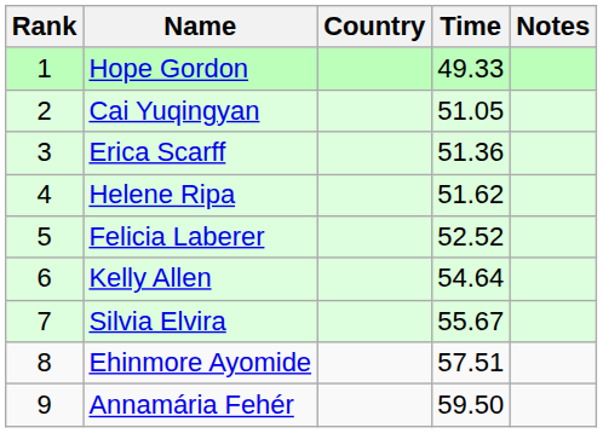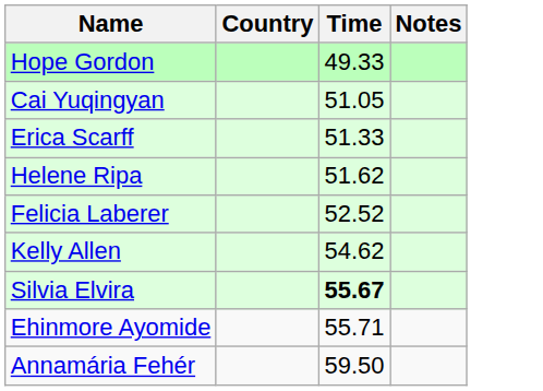 <table class="wikitable" style="text-align:center">
 <tr>
-<th>Rank</th>
 <th>Name</th>
 <th>Country</th>
 <th>Time</th>
 <th>Notes</th>
 </tr>
 <tr bgcolor=bbffbb>
-<td>1</td>
 <td align="left"><a href='#'>Hope Gordon</a></td>
 <td align="left"></td>
 <td>49.33</td>
 <td></td>
 </tr>
 <tr bgcolor=ddffdd>
-<td>2</td>
 <td align="left"><a href='#'>Cai Yuqingyan</a></td>
 <td align="left"></td>
 <td>51.05</td>
 <td></td>
 </tr>
 <tr bgcolor=ddffdd>
-<td>3</td>
 <td align="left"><a href='#'>Erica Scarff</a></td>
 <td align="left"></td>
-<td>51.36</td>
+<td>51.33</td>
 <td></td>
 </tr>
 <tr bgcolor=ddffdd>
-<td>4</td>
 <td align="left"><a href='#'>Helene Ripa</a></td>
 <td align="left"></td>
 <td>51.62</td>
 <td></td>
 </tr>
 <tr bgcolor=ddffdd>
-<td>5</td>
 <td align="left"><a href='#'>Felicia Laberer</a></td>
 <td align="left"></td>
 <td>52.52</td>
 <td></td>
 </tr>
 <tr bgcolor=ddffdd>
-<td>6</td>
 <td align="left"><a href='#'>Kelly Allen</a></td>
 <td align="left"></td>
-<td>54.64</td>
+<td>54.62</td>
 <td></td>
 </tr>
 <tr bgcolor=ddffdd>
-<td>7</td>
 <td align="left"><a href='#'>Silvia Elvira</a></td>
 <td align="left"></td>
-<td>55.67</td>
+<td><strong>55.67</strong></td>
 <td></td>
 </tr>
 <tr>
-<td>8</td>
 <td align="left"><a href='#'>Ehinmore Ayomide</a></td>
 <td align="left"></td>
-<td>57.51</td>
+<td>55.71</td>
 <td></td>
 </tr>
 <tr>
-<td>9</td>
 <td align="left"><a href='#'>Annamária Fehér</a></td>
 <td align="left"></td>
 <td>59.50</td>
 <td></td>
 </tr>
 </table>
